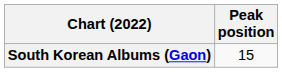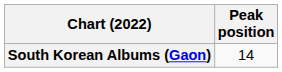 <table class="wikitable plainrowheaders" style="text-align:center">
 <tr>
 <th scope="col">Chart (2022)</th>
 <th scope="col">Peak<br>position</th>
 </tr>
 <tr>
 <th scope="row">South Korean Albums (<a href='#'>Gaon</a>)</th>
-<td>15</td>
+<td>14</td>
 </tr>
 </table>
